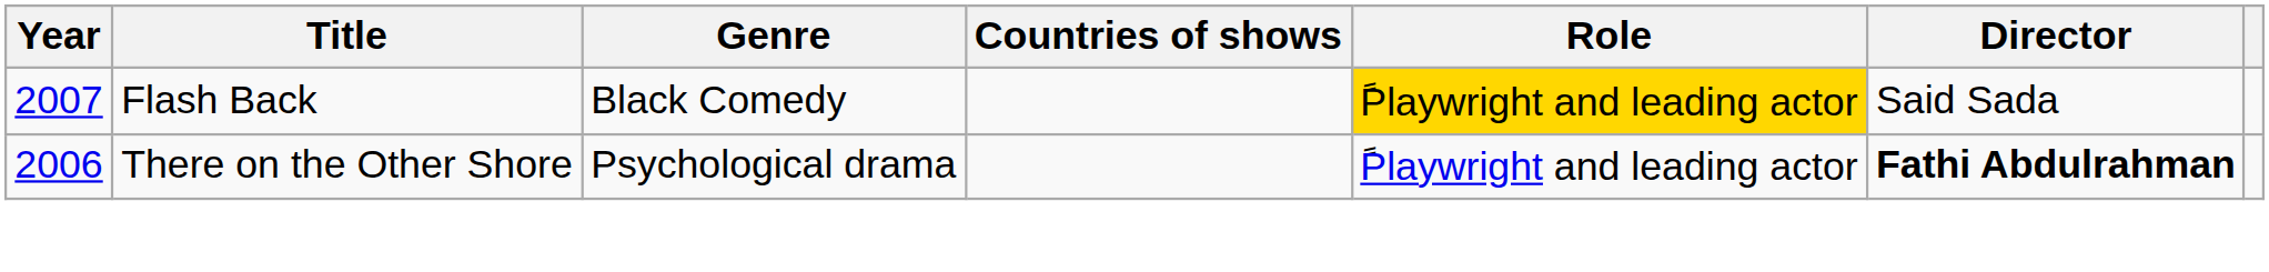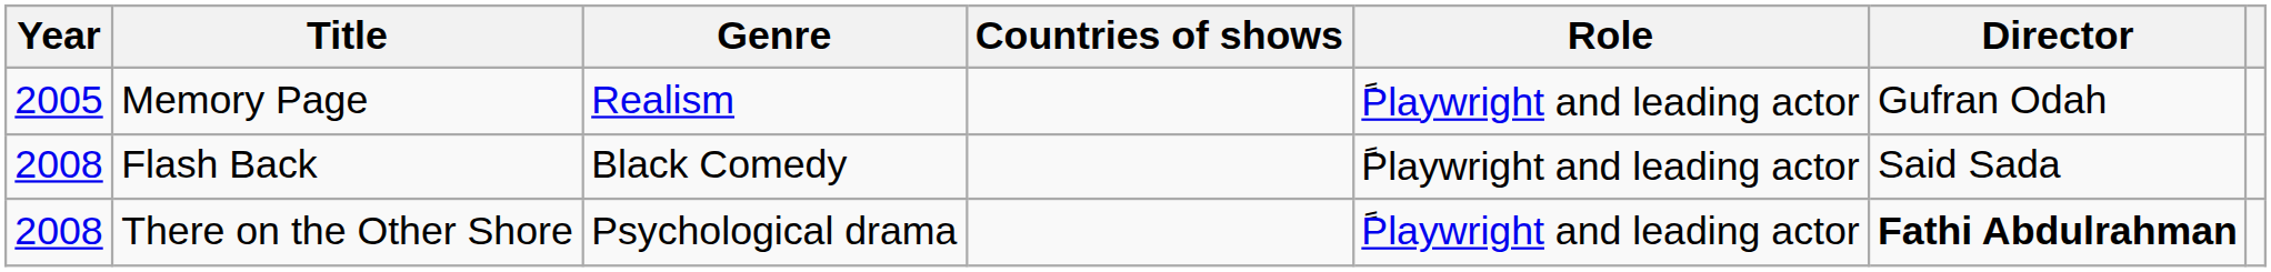 <table class="wikitable">
 <tr>
 <th>Year</th>
 <th>Title</th>
 <th>Genre</th>
 <th>Countries of shows</th>
 <th>Role</th>
 <th>Director</th>
 <th></th>
 </tr>
 <tr>
-<td><a href='#'>2007</a></td>
+<td><a href='#'>2005</a></td>
+<td>Memory Page</td>
+<td><a href='#'>Realism</a></td>
+<td></td>
+<td>ً<a href='#'>Playwright</a> and leading actor</td>
+<td>Gufran Odah</td>
+<td></td>
+</tr>
+<tr>
+<td><a href='#'>2008</a></td>
 <td>Flash Back</td>
 <td>Black Comedy</td>
 <td><br></td>
-<td style="background: gold;">ًPlaywright and leading actor</td>
+<td>ًPlaywright and leading actor</td>
 <td>Said Sada</td>
 <td></td>
 </tr>
 <tr>
-<td><a href='#'>2006</a></td>
+<td><a href='#'>2008</a></td>
 <td>There on the Other Shore</td>
 <td>Psychological drama</td>
 <td><br></td>
 <td>ً<a href='#'>Playwright</a> and leading actor</td>
 <td><strong>Fathi Abdulrahman</strong></td>
 <td></td>
 </tr>
 </table>
